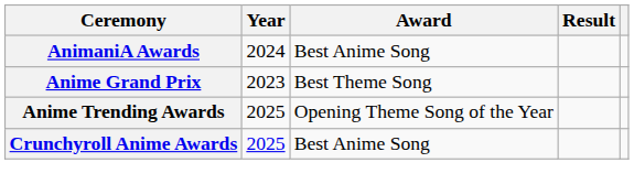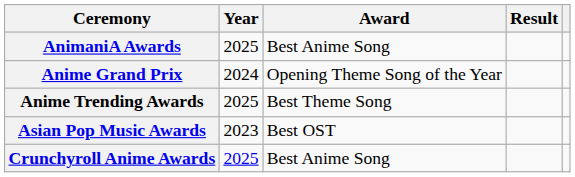 <table class="wikitable plainrowheaders">
 <tr>
 <th scope="col">Ceremony</th>
 <th scope="col">Year</th>
 <th scope="col">Award</th>
 <th scope="col">Result</th>
 <th scope="col" class="unsortable"></th>
 </tr>
 <tr>
 <th scope="row"><a href='#'>AnimaniA Awards</a></th>
-<td style="text-align:center">2024</td>
+<td style="text-align:center">2025</td>
 <td>Best Anime Song</td>
 <td></td>
 <td style="text-align:center"></td>
 </tr>
 <tr>
 <th scope="row"><a href='#'>Anime Grand Prix</a></th>
-<td style="text-align:center">2023</td>
-<td>Best Theme Song</td>
+<td style="text-align:center">2024</td>
+<td>Opening Theme Song of the Year</td>
 <td></td>
 <td style="text-align:center"></td>
 </tr>
 <tr>
 <th scope="row">Anime Trending Awards</th>
 <td style="text-align:center">2025</td>
-<td>Opening Theme Song of the Year</td>
+<td>Best Theme Song</td>
+<td></td>
+<td style="text-align:center"></td>
+</tr>
+<tr>
+<th scope="row"><a href='#'>Asian Pop Music Awards</a></th>
+<td style="text-align:center">2023</td>
+<td>Best OST</td>
 <td></td>
 <td style="text-align:center"></td>
 </tr>
 <tr>
 <th scope="row"><a href='#'>Crunchyroll Anime Awards</a></th>
 <td style="text-align:center"><a href='#'>2025</a></td>
 <td>Best Anime Song</td>
 <td></td>
 <td style="text-align:center"></td>
 </tr>
 </table>
